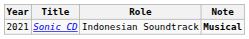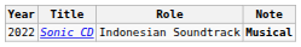 <table class="wikitable">
 <tr>
 <th>Year</th>
 <th>Title</th>
 <th>Role</th>
 <th>Note</th>
 </tr>
 <tr>
-<td>2021</td>
+<td>2022</td>
 <td><em><a href='#'>Sonic CD</a></em></td>
 <td>Indonesian Soundtrack</td>
 <td><strong>Musical</strong></td>
 </tr>
 </table>
